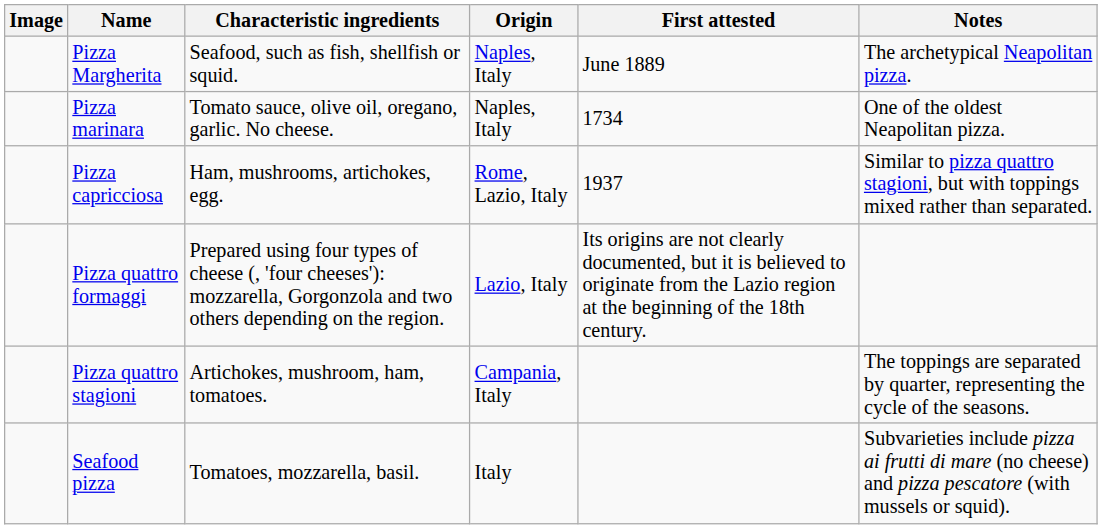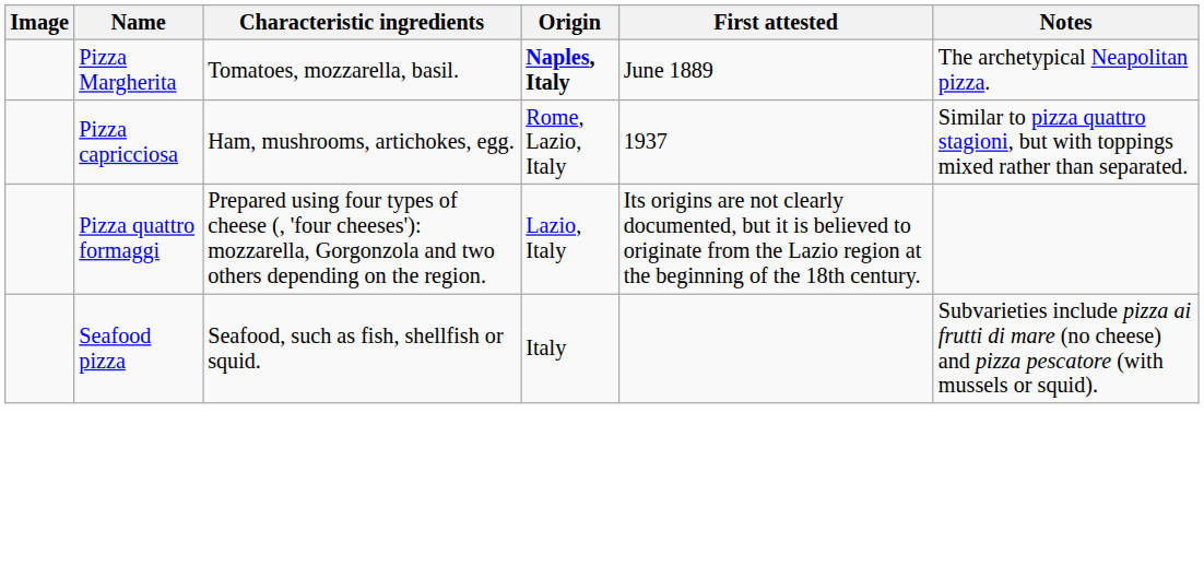 <table class="wikitable sortable">
 <tr>
 <th class="unsortable">Image</th>
 <th>Name</th>
 <th>Characteristic ingredients</th>
 <th>Origin</th>
 <th>First attested</th>
 <th>Notes</th>
 </tr>
 <tr>
 <td></td>
 <td><a href='#'>Pizza Margherita</a></td>
-<td>Seafood, such as fish, shellfish or squid.</td>
-<td><a href='#'>Naples</a>, Italy</td>
+<td>Tomatoes, mozzarella, basil.</td>
+<td><strong><a href='#'>Naples</a>, Italy</strong></td>
 <td>June 1889</td>
 <td>The archetypical <a href='#'>Neapolitan pizza</a>.</td>
-</tr>
-<tr>
-<td></td>
-<td><a href='#'>Pizza marinara</a></td>
-<td>Tomato sauce, olive oil, oregano, garlic. No cheese.</td>
-<td>Naples, Italy</td>
-<td>1734</td>
-<td>One of the oldest Neapolitan pizza.</td>
 </tr>
 <tr>
 <td></td>
 <td><a href='#'>Pizza capricciosa</a></td>
 <td>Ham, mushrooms, artichokes, egg.</td>
 <td><a href='#'>Rome</a>, Lazio, Italy</td>
 <td>1937</td>
 <td>Similar to <a href='#'>pizza quattro stagioni</a>, but with toppings mixed rather than separated.</td>
 </tr>
 <tr>
 <td></td>
 <td><a href='#'>Pizza quattro formaggi</a></td>
 <td>Prepared using four types of cheese (, 'four cheeses'): mozzarella, Gorgonzola and two others depending on the region.</td>
 <td><a href='#'>Lazio</a>, Italy</td>
 <td>Its origins are not clearly documented, but it is believed to originate from the Lazio region at the beginning of the 18th century.</td>
 <td></td>
 </tr>
 <tr>
 <td></td>
-<td><a href='#'>Pizza quattro stagioni</a></td>
-<td>Artichokes, mushroom, ham, tomatoes.</td>
-<td><a href='#'>Campania</a>, Italy</td>
-<td></td>
-<td>The toppings are separated by quarter, representing the cycle of the seasons.</td>
-</tr>
-<tr>
-<td></td>
 <td><a href='#'>Seafood pizza</a></td>
-<td>Tomatoes, mozzarella, basil.</td>
+<td>Seafood, such as fish, shellfish or squid.</td>
 <td>Italy</td>
 <td></td>
 <td>Subvarieties include <em>pizza ai frutti di mare</em> (no cheese) and <em>pizza pescatore</em> (with mussels or squid).</td>
 </tr>
 </table>
